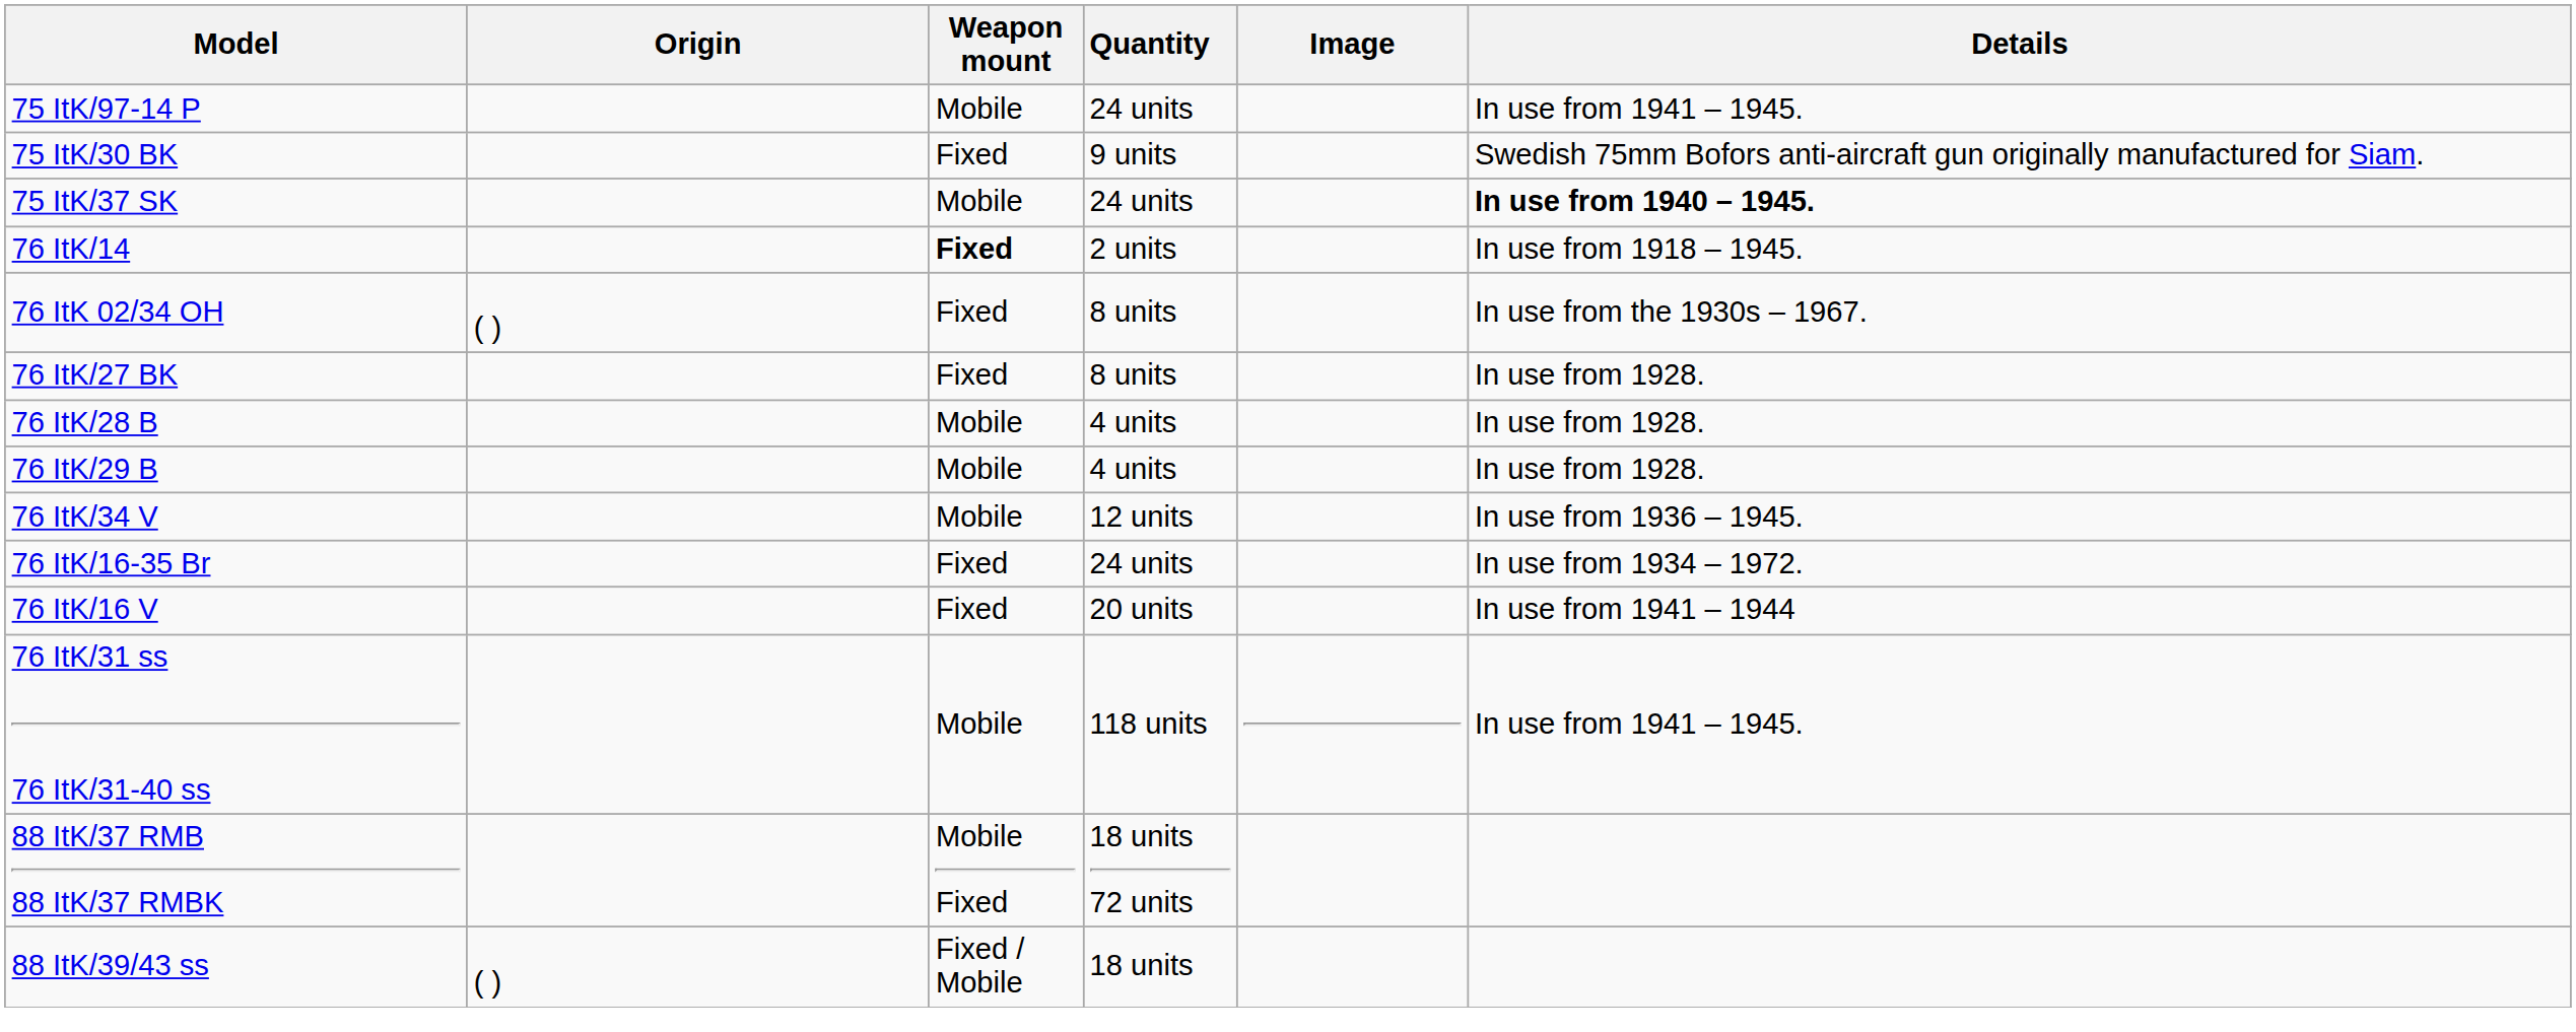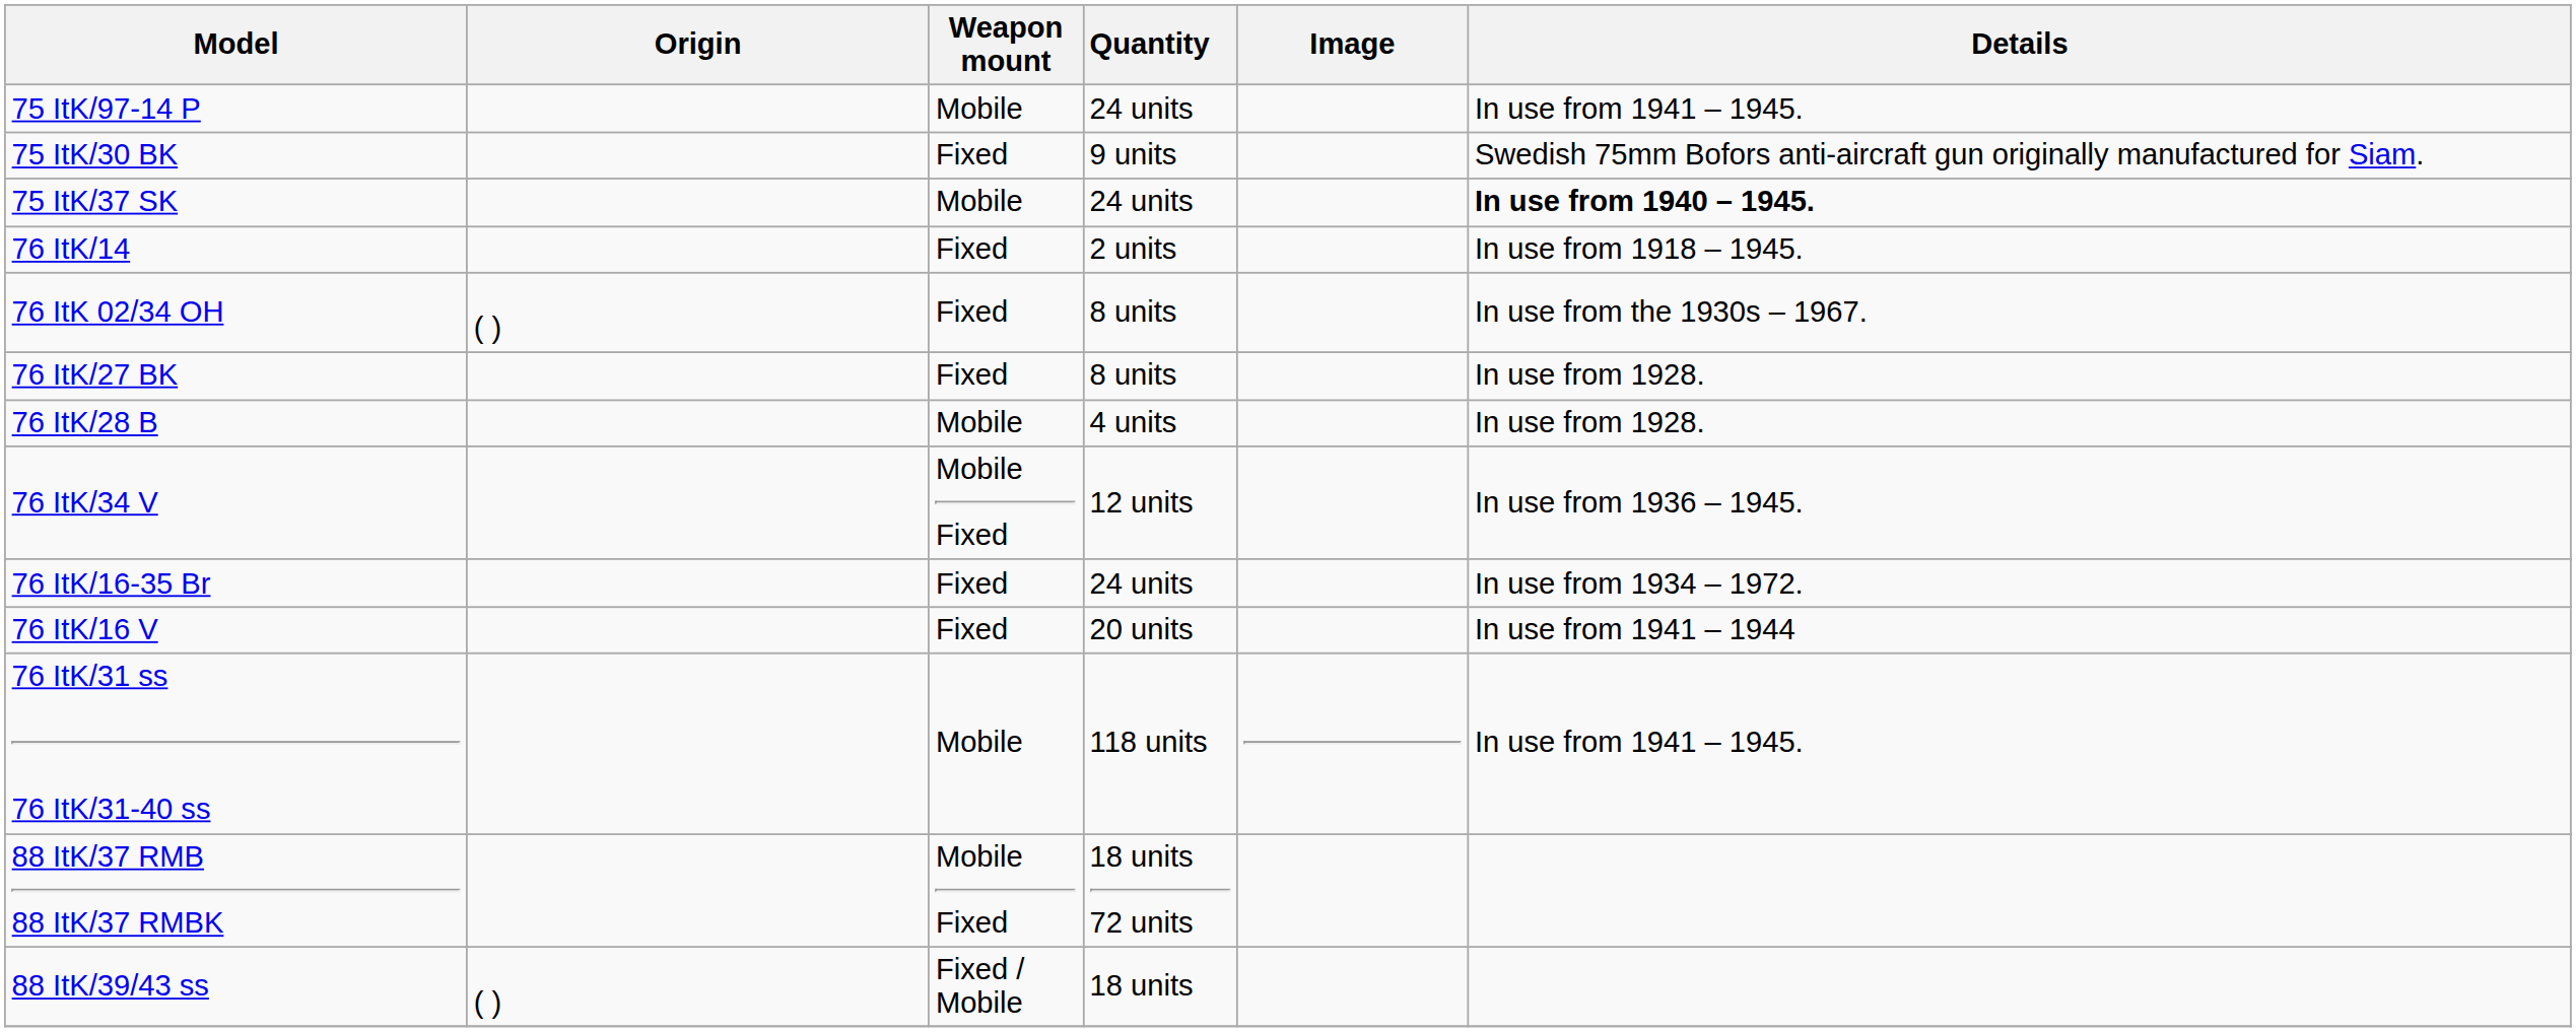 <table class="wikitable sortable" style="width:110%">
 <tr>
 <th style="text-align: cneter; width:18%;">Model</th>
 <th style="text-align: center; width:18%;">Origin</th>
 <th style="text-align: center; width:6%;">Weapon<br>mount</th>
 <th style="text-align: left; width:6%;">Quantity</th>
 <th style="text-align: center; width:9%;">Image</th>
 <th style="text-align: center; width:43%;">Details</th>
 </tr>
 <tr>
 <td><a href='#'>75 ItK/97-14 P</a></td>
 <td></td>
 <td>Mobile</td>
 <td>24 units</td>
 <td></td>
 <td>In use from 1941 – 1945.</td>
 </tr>
 <tr>
 <td><a href='#'>75 ItK/30 BK</a></td>
 <td></td>
 <td>Fixed</td>
 <td>9 units</td>
 <td></td>
 <td>Swedish 75mm Bofors anti-aircraft gun originally manufactured for <a href='#'>Siam</a>.</td>
 </tr>
 <tr>
 <td><a href='#'>75 ItK/37 SK</a></td>
 <td></td>
 <td>Mobile</td>
 <td>24 units</td>
 <td></td>
 <td><strong>In use from 1940 – 1945.</strong></td>
 </tr>
 <tr>
 <td><a href='#'>76 ItK/14</a></td>
 <td></td>
-<td><strong>Fixed</strong></td>
+<td>Fixed</td>
 <td>2 units</td>
 <td></td>
 <td>In use from 1918 – 1945.</td>
 </tr>
 <tr>
 <td><a href='#'>76 ItK 02/34 OH</a></td>
 <td><br>( )</td>
 <td>Fixed</td>
 <td>8 units</td>
 <td></td>
 <td>In use from the 1930s – 1967.</td>
 </tr>
 <tr>
 <td><a href='#'>76 ItK/27 BK</a></td>
 <td></td>
 <td>Fixed</td>
 <td>8 units</td>
 <td></td>
 <td>In use from 1928.</td>
 </tr>
 <tr>
 <td><a href='#'>76 ItK/28 B</a></td>
 <td></td>
 <td>Mobile</td>
 <td>4 units</td>
 <td></td>
 <td>In use from 1928.</td>
 </tr>
 <tr>
-<td><a href='#'>76 ItK/29 B</a></td>
-<td></td>
-<td>Mobile</td>
-<td>4 units</td>
-<td></td>
-<td>In use from 1928.</td>
-</tr>
-<tr>
 <td><a href='#'>76 ItK/34 V</a></td>
 <td></td>
-<td>Mobile</td>
+<td>Mobile<hr>Fixed</td>
 <td>12 units</td>
 <td></td>
 <td>In use from 1936 – 1945.</td>
 </tr>
 <tr>
 <td><a href='#'>76 ItK/16-35 Br</a></td>
 <td></td>
 <td>Fixed</td>
 <td>24 units</td>
 <td></td>
 <td>In use from 1934 – 1972.</td>
 </tr>
 <tr>
 <td><a href='#'>76 ItK/16 V</a></td>
 <td></td>
 <td>Fixed</td>
 <td>20 units</td>
 <td></td>
 <td>In use from 1941 – 1944</td>
 </tr>
 <tr>
 <td><a href='#'>76 ItK/31 ss</a><br> <hr> <br><a href='#'>76 ItK/31-40 ss</a></td>
 <td></td>
 <td>Mobile</td>
 <td>118 units</td>
 <td><hr></td>
 <td>In use from 1941 – 1945.</td>
 </tr>
 <tr>
 <td><a href='#'>88 ItK/37 RMB</a><hr><a href='#'>88 ItK/37 RMBK</a></td>
 <td></td>
 <td>Mobile<hr>Fixed</td>
 <td>18 units<hr>72 units</td>
 <td></td>
 <td></td>
 </tr>
 <tr>
 <td><a href='#'>88 ItK/39/43 ss</a></td>
 <td><br>( )</td>
 <td>Fixed /<br>Mobile</td>
 <td>18 units</td>
 <td></td>
 <td></td>
 </tr>
 <tr>
 </tr>
 </table>
